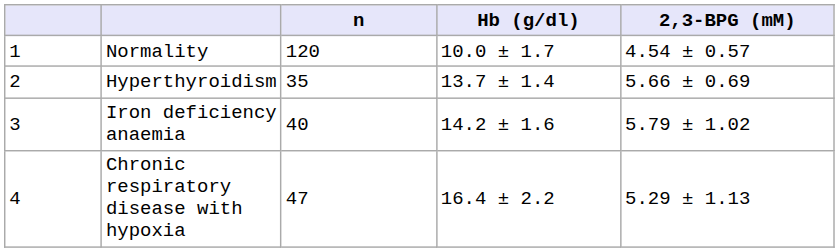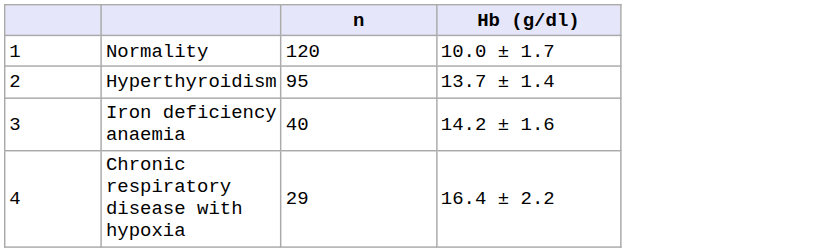 <table border="0" style="background:#ffffff" align="top" class="sortable wikitable">
 <tr>
 <th width="60 px" style="background:Lavender; color:Black"></th>
 <th width="80 px" style="background:Lavender; color:Black"></th>
 <th width="100 px" style="background:Lavender; color:Black">n</th>
 <th width="120 px" style="background:Lavender; color:Black">Hb (g/dl)</th>
-<th width="140 px" style="background:Lavender; color:Black">2,3-BPG (mM)</th>
 </tr>
 <tr>
 <td>1</td>
 <td>Normality</td>
 <td>120</td>
 <td>10.0 ± 1.7</td>
-<td>4.54 ± 0.57</td>
 </tr>
 <tr>
 <td>2</td>
 <td>Hyperthyroidism</td>
-<td>35</td>
+<td>95</td>
 <td>13.7 ± 1.4</td>
-<td>5.66 ± 0.69</td>
 </tr>
 <tr>
 <td>3</td>
 <td>Iron deficiency anaemia</td>
 <td>40</td>
 <td>14.2 ± 1.6</td>
-<td>5.79 ± 1.02</td>
 </tr>
 <tr>
 <td>4</td>
 <td>Chronic respiratory disease with hypoxia</td>
-<td>47</td>
+<td>29</td>
 <td>16.4 ± 2.2</td>
-<td>5.29 ± 1.13</td>
 </tr>
 </table>
